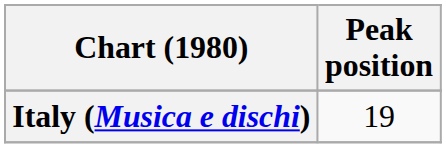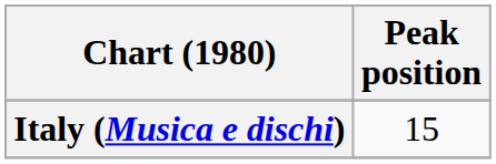 <table class="wikitable sortable plainrowheaders" style="text-align:center">
 <tr>
 <th>Chart (1980)</th>
 <th>Peak<br>position</th>
 </tr>
 <tr>
 </tr>
 <tr>
 </tr>
 <tr>
 <th scope="row">Italy (<em><a href='#'>Musica e dischi</a></em>)</th>
-<td>19</td>
+<td>15</td>
 </tr>
 <tr>
 </tr>
 </table>
